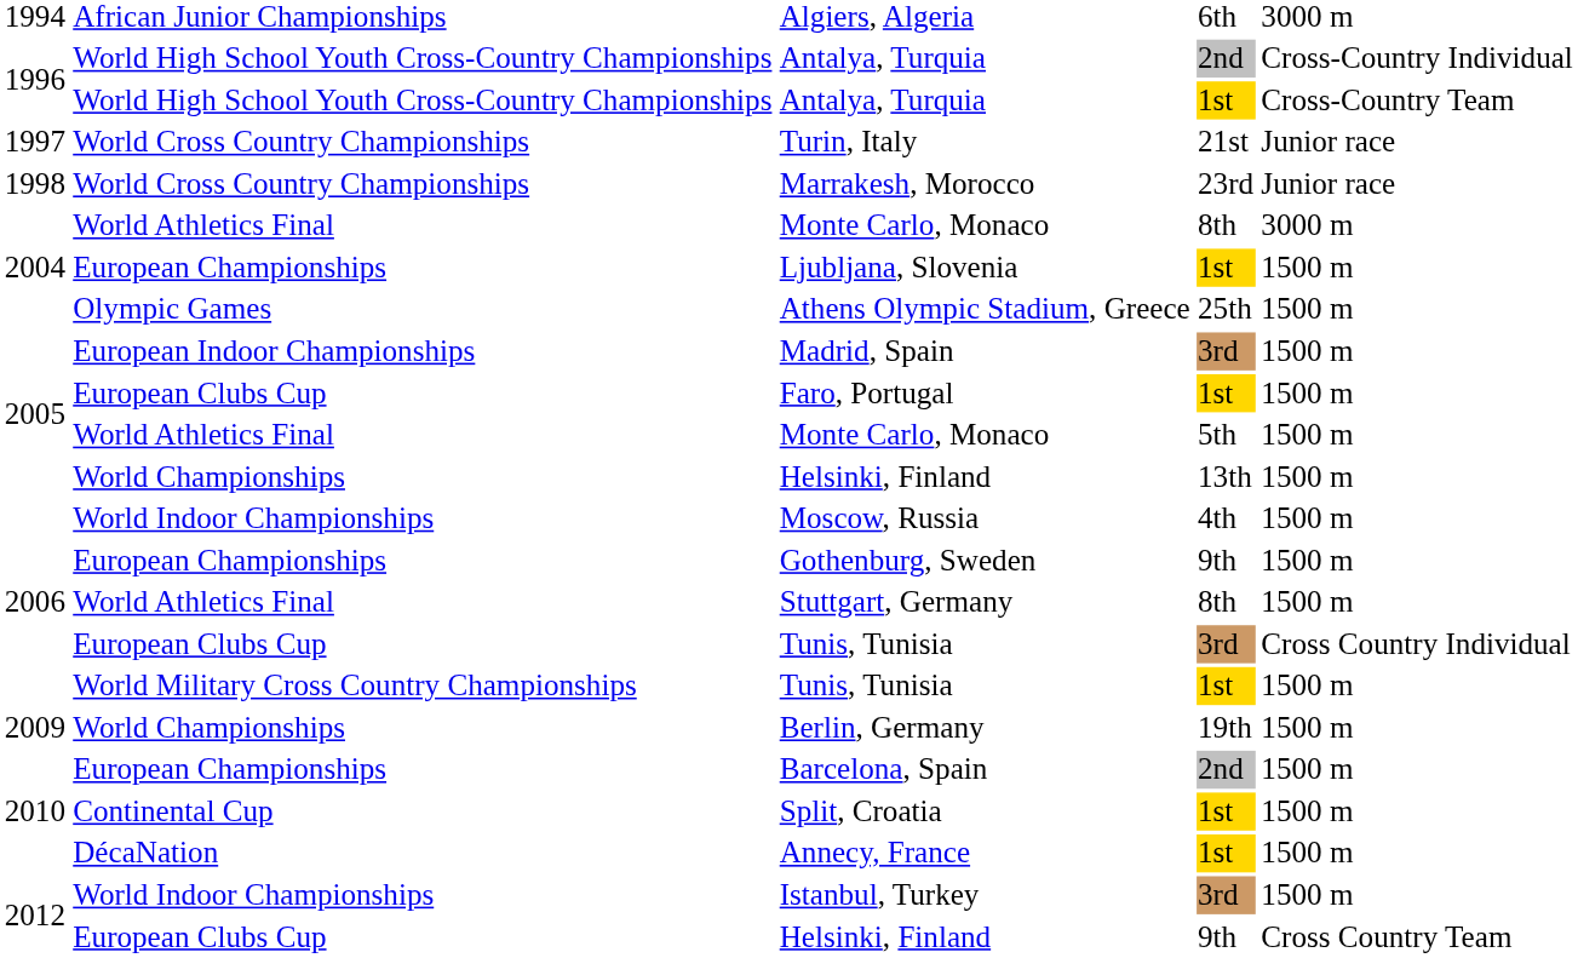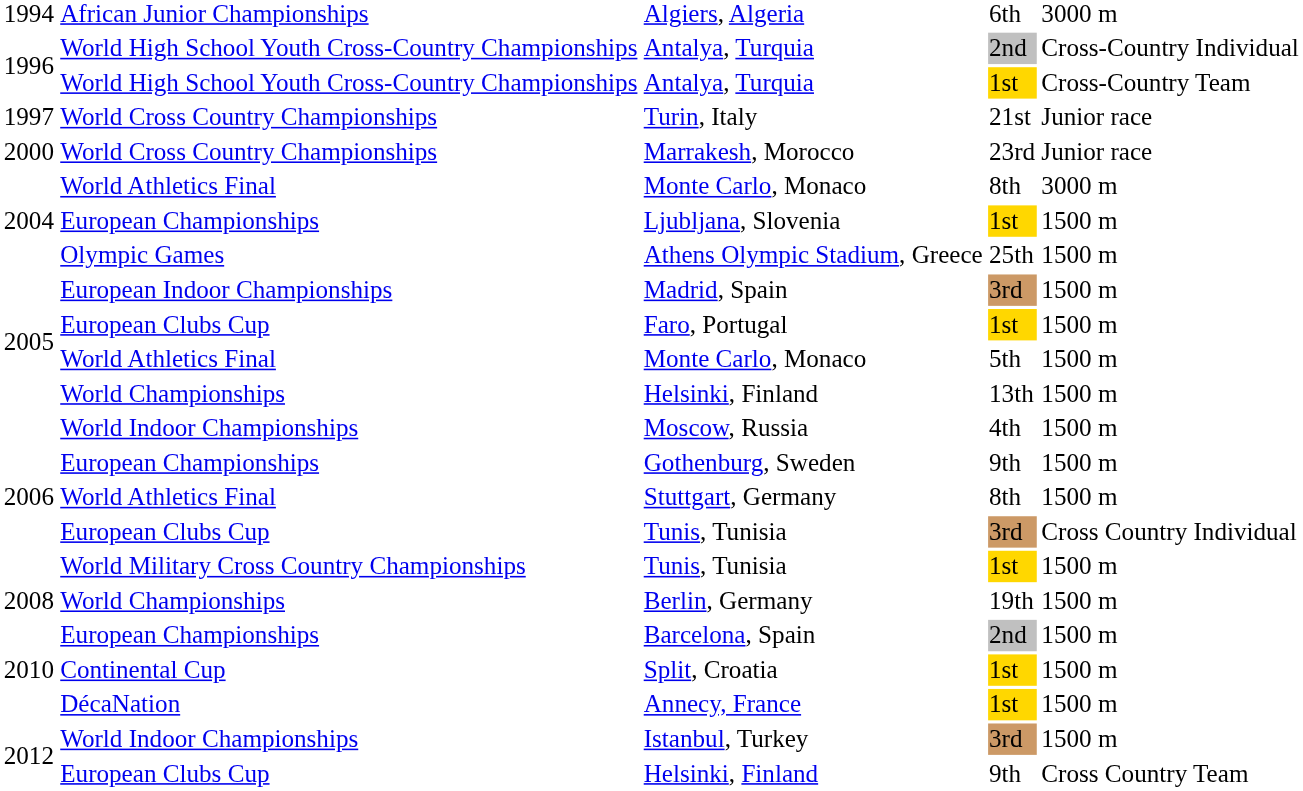 <table>
 <tr>
 <td>1994</td>
 <td><a href='#'>African Junior Championships</a></td>
 <td><a href='#'>Algiers</a>, <a href='#'>Algeria</a></td>
 <td>6th</td>
 <td>3000 m</td>
 </tr>
 <tr>
 <td rowspan=2>1996</td>
 <td><a href='#'>World High School Youth Cross-Country Championships</a></td>
 <td><a href='#'>Antalya</a>, <a href='#'>Turquia</a></td>
 <td bgcolor=silver>2nd</td>
 <td>Cross-Country Individual</td>
 </tr>
 <tr>
 <td><a href='#'>World High School Youth Cross-Country Championships</a></td>
 <td><a href='#'>Antalya</a>, <a href='#'>Turquia</a></td>
 <td bgcolor=gold>1st</td>
 <td>Cross-Country Team</td>
 </tr>
 <tr>
 <td>1997</td>
 <td><a href='#'>World Cross Country Championships</a></td>
 <td><a href='#'>Turin</a>, Italy</td>
 <td>21st</td>
 <td>Junior race</td>
 </tr>
 <tr>
-<td>1998</td>
+<td>2000</td>
 <td><a href='#'>World Cross Country Championships</a></td>
 <td><a href='#'>Marrakesh</a>, Morocco</td>
 <td>23rd</td>
 <td>Junior race</td>
 </tr>
 <tr>
 <td rowspan=3>2004</td>
 <td><a href='#'>World Athletics Final</a></td>
 <td><a href='#'>Monte Carlo</a>, Monaco</td>
 <td>8th</td>
 <td>3000 m</td>
 </tr>
 <tr>
 <td><a href='#'>European Championships</a></td>
 <td><a href='#'>Ljubljana</a>, Slovenia</td>
 <td bgcolor=gold>1st</td>
 <td>1500 m</td>
 </tr>
 <tr>
 <td><a href='#'>Olympic Games</a></td>
 <td><a href='#'>Athens Olympic Stadium</a>, Greece</td>
 <td>25th</td>
 <td>1500 m</td>
 </tr>
 <tr>
 <td rowspan=4>2005</td>
 <td><a href='#'>European Indoor Championships</a></td>
 <td><a href='#'>Madrid</a>, Spain</td>
 <td bgcolor=cc9966>3rd</td>
 <td>1500 m</td>
 </tr>
 <tr>
 <td><a href='#'>European Clubs Cup</a></td>
 <td><a href='#'>Faro</a>, Portugal</td>
 <td bgcolor=gold>1st</td>
 <td>1500 m</td>
 </tr>
 <tr>
 <td><a href='#'>World Athletics Final</a></td>
 <td><a href='#'>Monte Carlo</a>, Monaco</td>
 <td>5th</td>
 <td>1500 m</td>
 </tr>
 <tr>
 <td><a href='#'>World Championships</a></td>
 <td><a href='#'>Helsinki</a>, Finland</td>
 <td>13th</td>
 <td>1500 m</td>
 </tr>
 <tr>
 <td rowspan=5>2006</td>
 <td><a href='#'>World Indoor Championships</a></td>
 <td><a href='#'>Moscow</a>, Russia</td>
 <td>4th</td>
 <td>1500 m</td>
 </tr>
 <tr>
 <td><a href='#'>European Championships</a></td>
 <td><a href='#'>Gothenburg</a>, Sweden</td>
 <td>9th</td>
 <td>1500 m</td>
 </tr>
 <tr>
 <td><a href='#'>World Athletics Final</a></td>
 <td><a href='#'>Stuttgart</a>, Germany</td>
 <td>8th</td>
 <td>1500 m</td>
 </tr>
 <tr>
 <td><a href='#'>European Clubs Cup</a></td>
 <td><a href='#'>Tunis</a>, Tunisia</td>
 <td bgcolor=cc9966>3rd</td>
 <td>Cross Country Individual</td>
 </tr>
 <tr>
 <td><a href='#'>World Military Cross Country Championships</a></td>
 <td><a href='#'>Tunis</a>, Tunisia</td>
 <td bgcolor=gold>1st</td>
 <td>1500 m</td>
 </tr>
 <tr>
-<td>2009</td>
+<td>2008</td>
 <td><a href='#'>World Championships</a></td>
 <td><a href='#'>Berlin</a>, Germany</td>
 <td>19th</td>
 <td>1500 m</td>
 </tr>
 <tr>
 <td rowspan=3>2010</td>
 <td><a href='#'>European Championships</a></td>
 <td><a href='#'>Barcelona</a>, Spain</td>
 <td bgcolor=silver>2nd</td>
 <td>1500 m</td>
 </tr>
 <tr>
 <td><a href='#'>Continental Cup</a></td>
 <td><a href='#'>Split</a>, Croatia</td>
 <td bgcolor=gold>1st</td>
 <td>1500 m</td>
 </tr>
 <tr>
 <td><a href='#'>DécaNation</a></td>
 <td><a href='#'>Annecy, France</a></td>
 <td bgcolor=gold>1st</td>
 <td>1500 m</td>
 </tr>
 <tr>
 <td rowspan=2>2012</td>
 <td><a href='#'>World Indoor Championships</a></td>
 <td><a href='#'>Istanbul</a>, Turkey</td>
 <td bgcolor=cc9966>3rd</td>
 <td>1500 m</td>
 </tr>
 <tr>
 <td><a href='#'>European Clubs Cup</a></td>
 <td><a href='#'>Helsinki</a>, <a href='#'>Finland</a></td>
 <td>9th</td>
 <td>Cross Country Team</td>
 </tr>
 </table>
